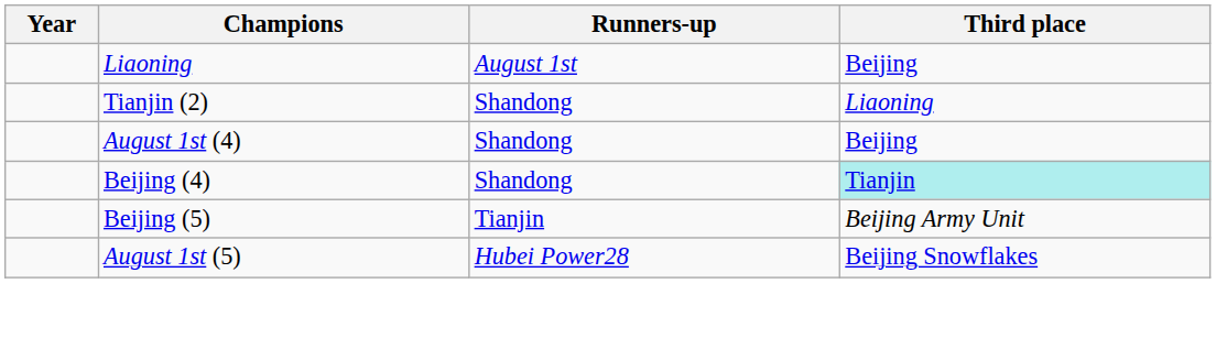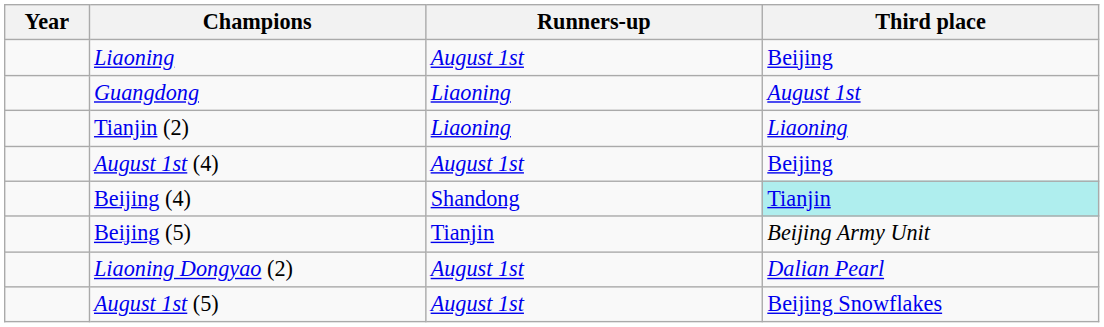 <table class="wikitable">
 <tr>
 <th style="width:5%;">Year</th>
 <th style="width:20%;">Champions</th>
 <th style="width:20%;">Runners-up</th>
 <th style="width:20%;">Third place</th>
 </tr>
 <tr>
 <td></td>
 <td><em><a href='#'>Liaoning</a></em></td>
 <td><em><a href='#'>August 1st</a></em></td>
 <td><a href='#'>Beijing</a></td>
 </tr>
 <tr>
 <td></td>
+<td><em><a href='#'>Guangdong</a></em></td>
+<td><em><a href='#'>Liaoning</a></em></td>
+<td><em><a href='#'>August 1st</a></em></td>
+</tr>
+<tr>
+<td></td>
 <td><a href='#'>Tianjin</a> (2)</td>
-<td><a href='#'>Shandong</a></td>
+<td><em><a href='#'>Liaoning</a></em></td>
 <td><em><a href='#'>Liaoning</a></em></td>
 </tr>
 <tr>
 <td></td>
 <td><em><a href='#'>August 1st</a></em> (4)</td>
-<td><a href='#'>Shandong</a></td>
+<td><em><a href='#'>August 1st</a></em></td>
 <td><a href='#'>Beijing</a></td>
 </tr>
 <tr>
 <td></td>
 <td><a href='#'>Beijing</a> (4)</td>
 <td><a href='#'>Shandong</a></td>
 <td style="background: paleturquoise;"><a href='#'>Tianjin</a></td>
 </tr>
 <tr>
 <td></td>
 <td><a href='#'>Beijing</a> (5)</td>
 <td><a href='#'>Tianjin</a></td>
 <td><em>Beijing Army Unit</em></td>
 </tr>
 <tr>
 <td></td>
+<td><em><a href='#'>Liaoning Dongyao</a></em> (2)</td>
+<td><em><a href='#'>August 1st</a></em></td>
+<td><em><a href='#'>Dalian Pearl</a></em></td>
+</tr>
+<tr>
+<td></td>
 <td><em><a href='#'>August 1st</a></em> (5)</td>
-<td><em><a href='#'>Hubei Power28</a></em></td>
+<td><em><a href='#'>August 1st</a></em></td>
 <td><a href='#'>Beijing Snowflakes</a></td>
 </tr>
 </table>
